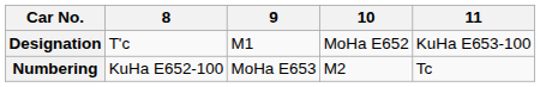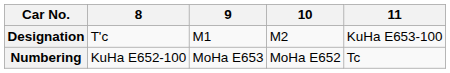 <table class="wikitable">
 <tr>
 <th>Car No.</th>
 <th>8</th>
 <th>9</th>
 <th>10</th>
 <th>11</th>
 </tr>
 <tr>
 <th>Designation</th>
 <td>T'c</td>
 <td>M1</td>
-<td>MoHa E652</td>
+<td>M2</td>
 <td>KuHa E653-100</td>
 </tr>
 <tr>
 <th>Numbering</th>
 <td>KuHa E652-100</td>
 <td>MoHa E653</td>
-<td>M2</td>
+<td>MoHa E652</td>
 <td>Tc</td>
 </tr>
 </table>
